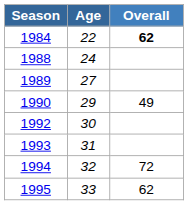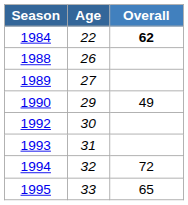 <table class="wikitable" style="font-size:95%; text-align:center; border:grey solid 1px; border-collapse:collapse; background:#ffffff;">
 <tr>
 <th style="background-color:#369; color:white; width:60px;"> Season </th>
 <th style="background-color:#369; color:white; width:40px;"> Age </th>
 <th style="background-color:#4180be; color:white; width:75px;">Overall</th>
 </tr>
 <tr>
 <td><a href='#'>1984</a></td>
 <td><em>22</em></td>
 <td><strong>62</strong></td>
 </tr>
 <tr>
 <td><a href='#'>1988</a></td>
-<td><em>24</em></td>
+<td><em>26</em></td>
 <td></td>
 </tr>
 <tr>
 <td><a href='#'>1989</a></td>
 <td><em>27</em></td>
 <td></td>
 </tr>
 <tr>
 <td><a href='#'>1990</a></td>
 <td><em>29</em></td>
 <td>49</td>
 </tr>
 <tr>
 <td><a href='#'>1992</a></td>
 <td><em>30</em></td>
 <td></td>
 </tr>
 <tr>
 <td><a href='#'>1993</a></td>
 <td><em>31</em></td>
 <td></td>
 </tr>
 <tr>
 <td><a href='#'>1994</a></td>
 <td><em>32</em></td>
 <td>72</td>
 </tr>
 <tr>
 <td><a href='#'>1995</a></td>
 <td><em>33</em></td>
-<td>62</td>
+<td>65</td>
 </tr>
 </table>
